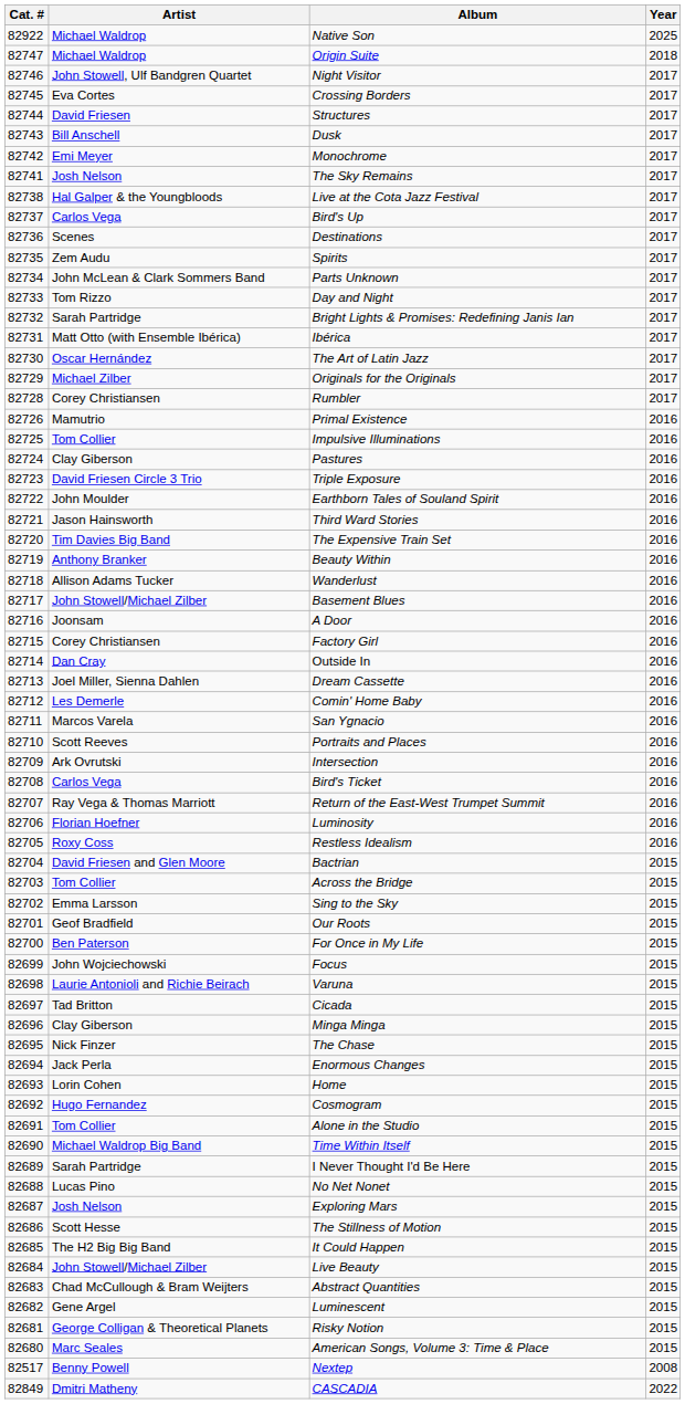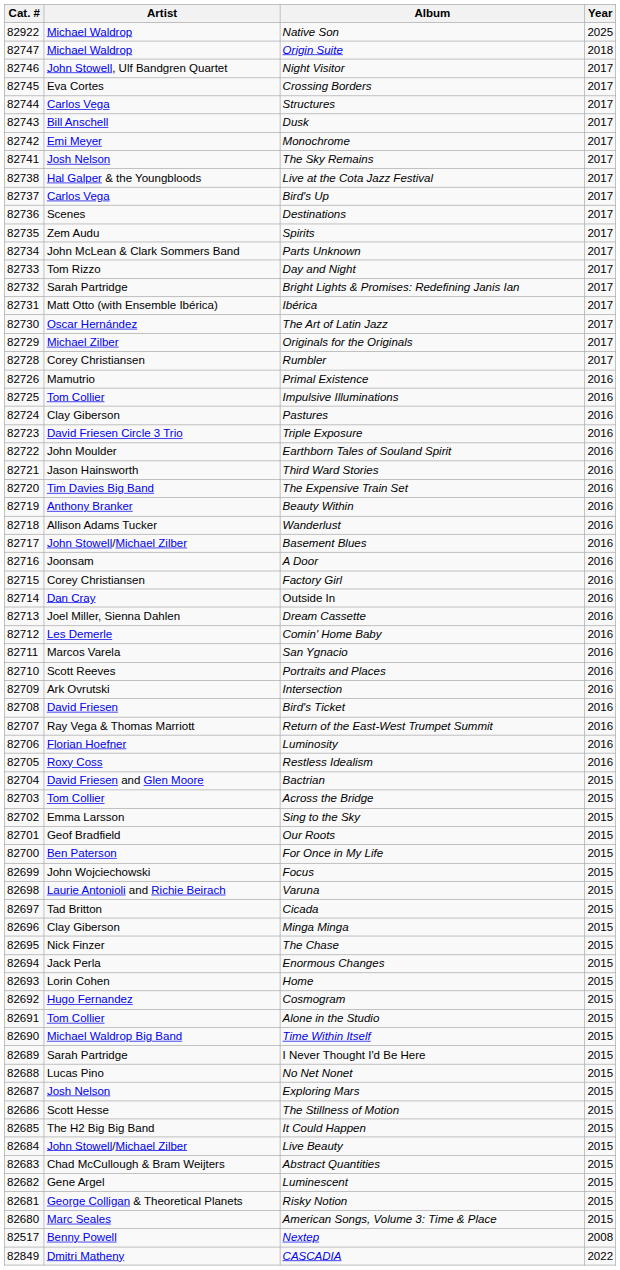 <table class="wikitable sortable mw-collapsible" style="text-align:left; margin:0;">
 <tr>
 <th style="width:3em;">Cat. #</th>
 <th style="width:20em;">Artist</th>
 <th style="width:26em;">Album</th>
 <th style="width:2em;">Year</th>
 </tr>
 <tr>
 <td>82922</td>
 <td><a href='#'>Michael Waldrop</a></td>
 <td><em>Native Son</em></td>
 <td>2025</td>
 </tr>
 <tr>
 <td>82747</td>
 <td><a href='#'>Michael Waldrop</a></td>
 <td><em><a href='#'>Origin Suite</a></em></td>
 <td>2018</td>
 </tr>
 <tr>
 <td>82746</td>
 <td><a href='#'>John Stowell</a>, Ulf Bandgren Quartet</td>
 <td><em>Night Visitor</em></td>
 <td>2017</td>
 </tr>
 <tr>
 <td>82745</td>
 <td>Eva Cortes</td>
 <td><em>Crossing Borders</em></td>
 <td>2017</td>
 </tr>
 <tr>
 <td>82744</td>
-<td><a href='#'>David Friesen</a></td>
+<td><a href='#'>Carlos Vega</a></td>
 <td><em>Structures</em></td>
 <td>2017</td>
 </tr>
 <tr>
 <td>82743</td>
 <td><a href='#'>Bill Anschell</a></td>
 <td><em>Dusk</em></td>
 <td>2017</td>
 </tr>
 <tr>
 <td>82742</td>
 <td><a href='#'>Emi Meyer</a></td>
 <td><em>Monochrome</em></td>
 <td>2017</td>
 </tr>
 <tr>
 <td>82741</td>
 <td><a href='#'>Josh Nelson</a></td>
 <td><em>The Sky Remains</em></td>
 <td>2017</td>
 </tr>
 <tr>
 <td>82738</td>
 <td><a href='#'>Hal Galper</a> & the Youngbloods</td>
 <td><em>Live at the Cota Jazz Festival</em></td>
 <td>2017</td>
 </tr>
 <tr>
 <td>82737</td>
 <td><a href='#'>Carlos Vega</a></td>
 <td><em>Bird's Up</em></td>
 <td>2017</td>
 </tr>
 <tr>
 <td>82736</td>
 <td>Scenes</td>
 <td><em>Destinations</em></td>
 <td>2017</td>
 </tr>
 <tr>
 <td>82735</td>
 <td>Zem Audu</td>
 <td><em>Spirits</em></td>
 <td>2017</td>
 </tr>
 <tr>
 <td>82734</td>
 <td>John McLean & Clark Sommers Band</td>
 <td><em>Parts Unknown</em></td>
 <td>2017</td>
 </tr>
 <tr>
 <td>82733</td>
 <td>Tom Rizzo</td>
 <td><em>Day and Night</em></td>
 <td>2017</td>
 </tr>
 <tr>
 <td>82732</td>
 <td>Sarah Partridge</td>
 <td><em>Bright Lights & Promises: Redefining Janis Ian</em></td>
 <td>2017</td>
 </tr>
 <tr>
 <td>82731</td>
 <td>Matt Otto (with Ensemble Ibérica)</td>
 <td><em>Ibérica</em></td>
 <td>2017</td>
 </tr>
 <tr>
 <td>82730</td>
 <td><a href='#'>Oscar Hernández</a></td>
 <td><em>The Art of Latin Jazz</em></td>
 <td>2017</td>
 </tr>
 <tr>
 <td>82729</td>
 <td><a href='#'>Michael Zilber</a></td>
 <td><em>Originals for the Originals</em></td>
 <td>2017</td>
 </tr>
 <tr>
 <td>82728</td>
 <td>Corey Christiansen</td>
 <td><em>Rumbler</em></td>
 <td>2017</td>
 </tr>
 <tr>
 <td>82726</td>
 <td>Mamutrio</td>
 <td><em>Primal Existence</em></td>
 <td>2016</td>
 </tr>
 <tr>
 <td>82725</td>
 <td><a href='#'>Tom Collier</a></td>
 <td><em>Impulsive Illuminations</em></td>
 <td>2016</td>
 </tr>
 <tr>
 <td>82724</td>
 <td>Clay Giberson</td>
 <td><em>Pastures</em></td>
 <td>2016</td>
 </tr>
 <tr>
 <td>82723</td>
 <td><a href='#'>David Friesen Circle 3 Trio</a></td>
 <td><em>Triple Exposure</em></td>
 <td>2016</td>
 </tr>
 <tr>
 <td>82722</td>
 <td>John Moulder</td>
 <td><em>Earthborn Tales of Souland Spirit</em></td>
 <td>2016</td>
 </tr>
 <tr>
 <td>82721</td>
 <td>Jason Hainsworth</td>
 <td><em>Third Ward Stories</em></td>
 <td>2016</td>
 </tr>
 <tr>
 <td>82720</td>
 <td><a href='#'>Tim Davies Big Band</a></td>
 <td><em>The Expensive Train Set</em></td>
 <td>2016</td>
 </tr>
 <tr>
 <td>82719</td>
 <td><a href='#'>Anthony Branker</a></td>
 <td><em>Beauty Within</em></td>
 <td>2016</td>
 </tr>
 <tr>
 <td>82718</td>
 <td>Allison Adams Tucker</td>
 <td><em>Wanderlust</em></td>
 <td>2016</td>
 </tr>
 <tr>
 <td>82717</td>
 <td><a href='#'>John Stowell</a>/<a href='#'>Michael Zilber</a></td>
 <td><em>Basement Blues</em></td>
 <td>2016</td>
 </tr>
 <tr>
 <td>82716</td>
 <td>Joonsam</td>
 <td><em>A Door</em></td>
 <td>2016</td>
 </tr>
 <tr>
 <td>82715</td>
 <td>Corey Christiansen</td>
 <td><em>Factory Girl</em></td>
 <td>2016</td>
 </tr>
 <tr>
 <td>82714</td>
 <td><a href='#'>Dan Cray</a></td>
 <td>Outside In</td>
 <td>2016</td>
 </tr>
 <tr>
 <td>82713</td>
 <td>Joel Miller, Sienna Dahlen</td>
 <td><em>Dream Cassette</em></td>
 <td>2016</td>
 </tr>
 <tr>
 <td>82712</td>
 <td><a href='#'>Les Demerle</a></td>
 <td><em>Comin' Home Baby</em></td>
 <td>2016</td>
 </tr>
 <tr>
 <td>82711</td>
 <td>Marcos Varela</td>
 <td><em>San Ygnacio</em></td>
 <td>2016</td>
 </tr>
 <tr>
 <td>82710</td>
 <td>Scott Reeves</td>
 <td><em>Portraits and Places</em></td>
 <td>2016</td>
 </tr>
 <tr>
 <td>82709</td>
 <td>Ark Ovrutski</td>
 <td><em>Intersection</em></td>
 <td>2016</td>
 </tr>
 <tr>
 <td>82708</td>
-<td><a href='#'>Carlos Vega</a></td>
+<td><a href='#'>David Friesen</a></td>
 <td><em>Bird's Ticket</em></td>
 <td>2016</td>
 </tr>
 <tr>
 <td>82707</td>
 <td>Ray Vega & Thomas Marriott</td>
 <td><em>Return of the East-West Trumpet Summit</em></td>
 <td>2016</td>
 </tr>
 <tr>
 <td>82706</td>
 <td><a href='#'>Florian Hoefner</a></td>
 <td><em>Luminosity</em></td>
 <td>2016</td>
 </tr>
 <tr>
 <td>82705</td>
 <td><a href='#'>Roxy Coss</a></td>
 <td><em>Restless Idealism</em></td>
 <td>2016</td>
 </tr>
 <tr>
 <td>82704</td>
 <td><a href='#'>David Friesen</a> and <a href='#'>Glen Moore</a></td>
 <td><em>Bactrian</em></td>
 <td>2015</td>
 </tr>
 <tr>
 <td>82703</td>
 <td><a href='#'>Tom Collier</a></td>
 <td><em>Across the Bridge</em></td>
 <td>2015</td>
 </tr>
 <tr>
 <td>82702</td>
 <td>Emma Larsson</td>
 <td><em>Sing to the Sky</em></td>
 <td>2015</td>
 </tr>
 <tr>
 <td>82701</td>
 <td>Geof Bradfield</td>
 <td><em>Our Roots</em></td>
 <td>2015</td>
 </tr>
 <tr>
 <td>82700</td>
 <td><a href='#'>Ben Paterson</a></td>
 <td><em>For Once in My Life</em></td>
 <td>2015</td>
 </tr>
 <tr>
 <td>82699</td>
 <td>John Wojciechowski</td>
 <td><em>Focus</em></td>
 <td>2015</td>
 </tr>
 <tr>
 <td>82698</td>
 <td><a href='#'>Laurie Antonioli</a> and <a href='#'>Richie Beirach</a></td>
 <td><em>Varuna</em></td>
 <td>2015</td>
 </tr>
 <tr>
 <td>82697</td>
 <td>Tad Britton</td>
 <td><em>Cicada</em></td>
 <td>2015</td>
 </tr>
 <tr>
 <td>82696</td>
 <td>Clay Giberson</td>
 <td><em>Minga Minga</em></td>
 <td>2015</td>
 </tr>
 <tr>
 <td>82695</td>
 <td>Nick Finzer</td>
 <td><em>The Chase</em></td>
 <td>2015</td>
 </tr>
 <tr>
 <td>82694</td>
 <td>Jack Perla</td>
 <td><em>Enormous Changes</em></td>
 <td>2015</td>
 </tr>
 <tr>
 <td>82693</td>
 <td>Lorin Cohen</td>
 <td><em>Home</em></td>
 <td>2015</td>
 </tr>
 <tr>
 <td>82692</td>
 <td><a href='#'>Hugo Fernandez</a></td>
 <td><em>Cosmogram</em></td>
 <td>2015</td>
 </tr>
 <tr>
 <td>82691</td>
 <td><a href='#'>Tom Collier</a></td>
 <td><em>Alone in the Studio</em></td>
 <td>2015</td>
 </tr>
 <tr>
 <td>82690</td>
 <td><a href='#'>Michael Waldrop Big Band</a></td>
 <td><em><a href='#'>Time Within Itself</a></em></td>
 <td>2015</td>
 </tr>
 <tr>
 <td>82689</td>
 <td>Sarah Partridge</td>
 <td>I Never Thought I'd Be Here</td>
 <td>2015</td>
 </tr>
 <tr>
 <td>82688</td>
 <td>Lucas Pino</td>
 <td><em>No Net Nonet</em></td>
 <td>2015</td>
 </tr>
 <tr>
 <td>82687</td>
 <td><a href='#'>Josh Nelson</a></td>
 <td><em>Exploring Mars</em></td>
 <td>2015</td>
 </tr>
 <tr>
 <td>82686</td>
 <td>Scott Hesse</td>
 <td><em>The Stillness of Motion</em></td>
 <td>2015</td>
 </tr>
 <tr>
 <td>82685</td>
 <td>The H2 Big Big Band</td>
 <td><em>It Could Happen</em></td>
 <td>2015</td>
 </tr>
 <tr>
 <td>82684</td>
 <td><a href='#'>John Stowell</a>/<a href='#'>Michael Zilber</a></td>
 <td><em>Live Beauty</em></td>
 <td>2015</td>
 </tr>
 <tr>
 <td>82683</td>
 <td>Chad McCullough & Bram Weijters</td>
 <td><em>Abstract Quantities</em></td>
 <td>2015</td>
 </tr>
 <tr>
 <td>82682</td>
 <td>Gene Argel</td>
 <td><em>Luminescent</em></td>
 <td>2015</td>
 </tr>
 <tr>
 <td>82681</td>
 <td><a href='#'>George Colligan</a> & Theoretical Planets</td>
 <td><em>Risky Notion</em></td>
 <td>2015</td>
 </tr>
 <tr>
 <td>82680</td>
 <td><a href='#'>Marc Seales</a></td>
 <td><em>American Songs, Volume 3: Time & Place</em></td>
 <td>2015</td>
 </tr>
 <tr>
 <td>82517</td>
 <td><a href='#'>Benny Powell</a></td>
 <td><em><a href='#'>Nextep</a></em></td>
 <td>2008</td>
 </tr>
 <tr>
 <td>82849</td>
 <td><a href='#'>Dmitri Matheny</a></td>
 <td><em><a href='#'>CASCADIA</a></em></td>
 <td>2022</td>
 </tr>
 </table>
